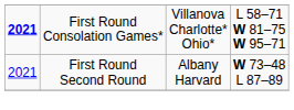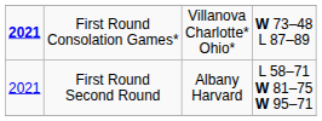 <table class="wikitable" style="text-align:center;">
 <tr align="center">
 </tr>
 <tr>
 <td><strong><a href='#'>2021</a></strong></td>
 <td>First Round<br>Consolation Games*</td>
 <td>Villanova<br>Charlotte*<br>Ohio*</td>
-<td>L 58–71<br><strong>W</strong> 81–75<br><strong>W</strong> 95–71</td>
+<td><strong>W</strong> 73–48<br>L 87–89<br></td>
 </tr>
 <tr>
 <td><a href='#'>2021</a></td>
 <td>First Round<br>Second Round<br></td>
 <td>Albany<br>Harvard<br></td>
-<td><strong>W</strong> 73–48<br>L 87–89<br></td>
+<td>L 58–71<br><strong>W</strong> 81–75<br><strong>W</strong> 95–71</td>
 </tr>
 <tr>
 </tr>
 </table>
